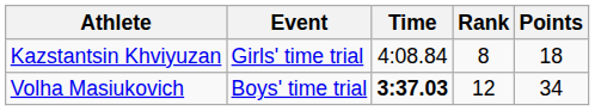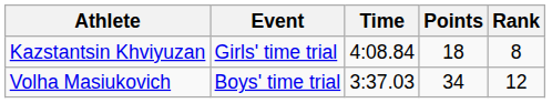 <table class="wikitable" border="1" style="font-size:90%">
 <tr>
 <th>Athlete</th>
 <th>Event</th>
 <th>Time</th>
+<th>Points</th>
 <th>Rank</th>
-<th>Points</th>
 </tr>
 <tr>
 <td><a href='#'>Kazstantsin Khviyuzan</a></td>
 <td><a href='#'>Girls' time trial</a></td>
 <td align=center>4:08.84</td>
+<td align=center>18</td>
 <td align=center>8</td>
-<td align=center>18</td>
 </tr>
 <tr>
 <td><a href='#'>Volha Masiukovich</a></td>
 <td><a href='#'>Boys' time trial</a></td>
-<td align=center><strong>3:37.03</strong></td>
+<td align=center>3:37.03</td>
+<td align=center>34</td>
 <td align=center>12</td>
-<td align=center>34</td>
 </tr>
 </table>
